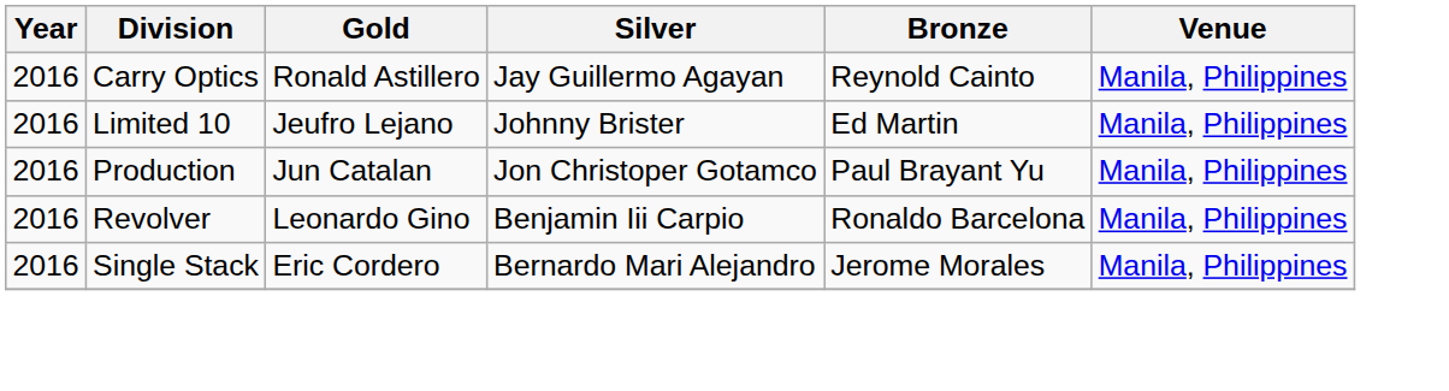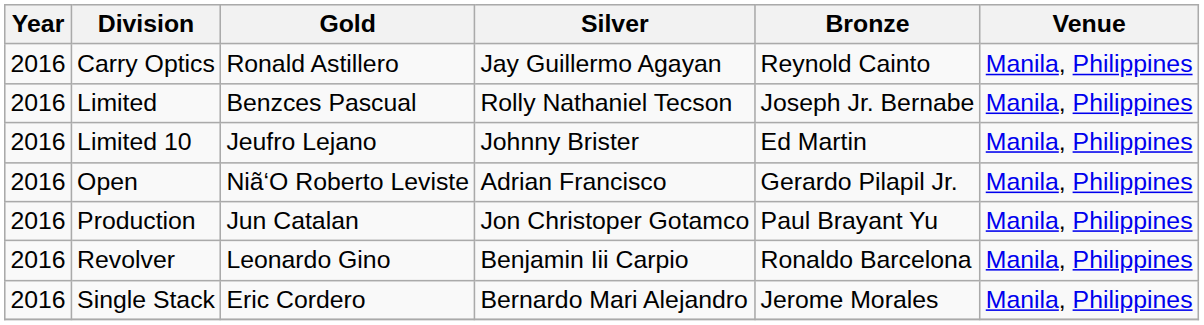 <table class="wikitable sortable" style="text-align: left;">
 <tr>
 <th>Year</th>
 <th>Division</th>
 <th>Gold</th>
 <th>Silver</th>
 <th>Bronze</th>
 <th>Venue</th>
 </tr>
 <tr>
 <td>2016</td>
 <td>Carry Optics</td>
 <td>Ronald Astillero</td>
 <td>Jay Guillermo Agayan</td>
 <td>Reynold Cainto</td>
 <td><a href='#'>Manila</a>, <a href='#'>Philippines</a></td>
 </tr>
 <tr>
 <td>2016</td>
+<td>Limited</td>
+<td>Benzces Pascual</td>
+<td>Rolly Nathaniel Tecson</td>
+<td>Joseph Jr. Bernabe</td>
+<td><a href='#'>Manila</a>, <a href='#'>Philippines</a></td>
+</tr>
+<tr>
+<td>2016</td>
 <td>Limited 10</td>
 <td>Jeufro Lejano</td>
 <td>Johnny Brister</td>
 <td>Ed Martin</td>
+<td><a href='#'>Manila</a>, <a href='#'>Philippines</a></td>
+</tr>
+<tr>
+<td>2016</td>
+<td>Open</td>
+<td>Niã‘O Roberto Leviste</td>
+<td>Adrian Francisco</td>
+<td>Gerardo Pilapil Jr.</td>
 <td><a href='#'>Manila</a>, <a href='#'>Philippines</a></td>
 </tr>
 <tr>
 <td>2016</td>
 <td>Production</td>
 <td>Jun Catalan</td>
 <td>Jon Christoper Gotamco</td>
 <td>Paul Brayant Yu</td>
 <td><a href='#'>Manila</a>, <a href='#'>Philippines</a></td>
 </tr>
 <tr>
 <td>2016</td>
 <td>Revolver</td>
 <td>Leonardo Gino</td>
 <td>Benjamin Iii Carpio</td>
 <td>Ronaldo Barcelona</td>
 <td><a href='#'>Manila</a>, <a href='#'>Philippines</a></td>
 </tr>
 <tr>
 <td>2016</td>
 <td>Single Stack</td>
 <td>Eric Cordero</td>
 <td>Bernardo Mari Alejandro</td>
 <td>Jerome Morales</td>
 <td><a href='#'>Manila</a>, <a href='#'>Philippines</a></td>
 </tr>
 <tr>
 </tr>
 </table>
